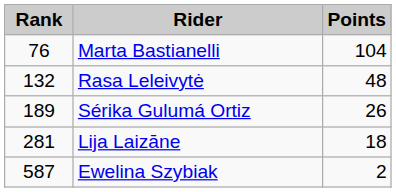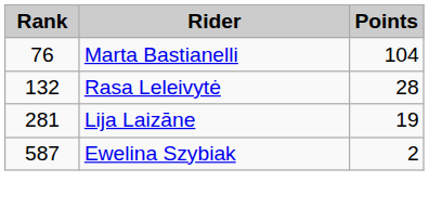 <table class="wikitable alternance" style="text-align:center;">
 <tr>
 <th scope="col" style="background-color:#CCCCCC; width:50px;">Rank</th>
 <th scope="col" style="background-color:#CCCCCC; width:200px;">Rider</th>
 <th scope="col" style="background-color:#CCCCCC; width:50px;">Points</th>
 </tr>
 <tr>
 <td>76</td>
 <td align=left> <a href='#'>Marta Bastianelli</a></td>
 <td align=right>104</td>
 </tr>
 <tr>
 <td>132</td>
 <td align=left> <a href='#'>Rasa Leleivytė</a></td>
-<td align=right>48</td>
-</tr>
-<tr>
-<td>189</td>
-<td align=left> <a href='#'>Sérika Gulumá Ortiz</a></td>
-<td align=right>26</td>
+<td align=right>28</td>
 </tr>
 <tr>
 <td>281</td>
 <td align=left> <a href='#'>Lija Laizāne</a></td>
-<td align=right>18</td>
+<td align=right>19</td>
 </tr>
 <tr>
 <td>587</td>
 <td align=left> <a href='#'>Ewelina Szybiak</a></td>
 <td align=right>2</td>
 </tr>
 </table>
